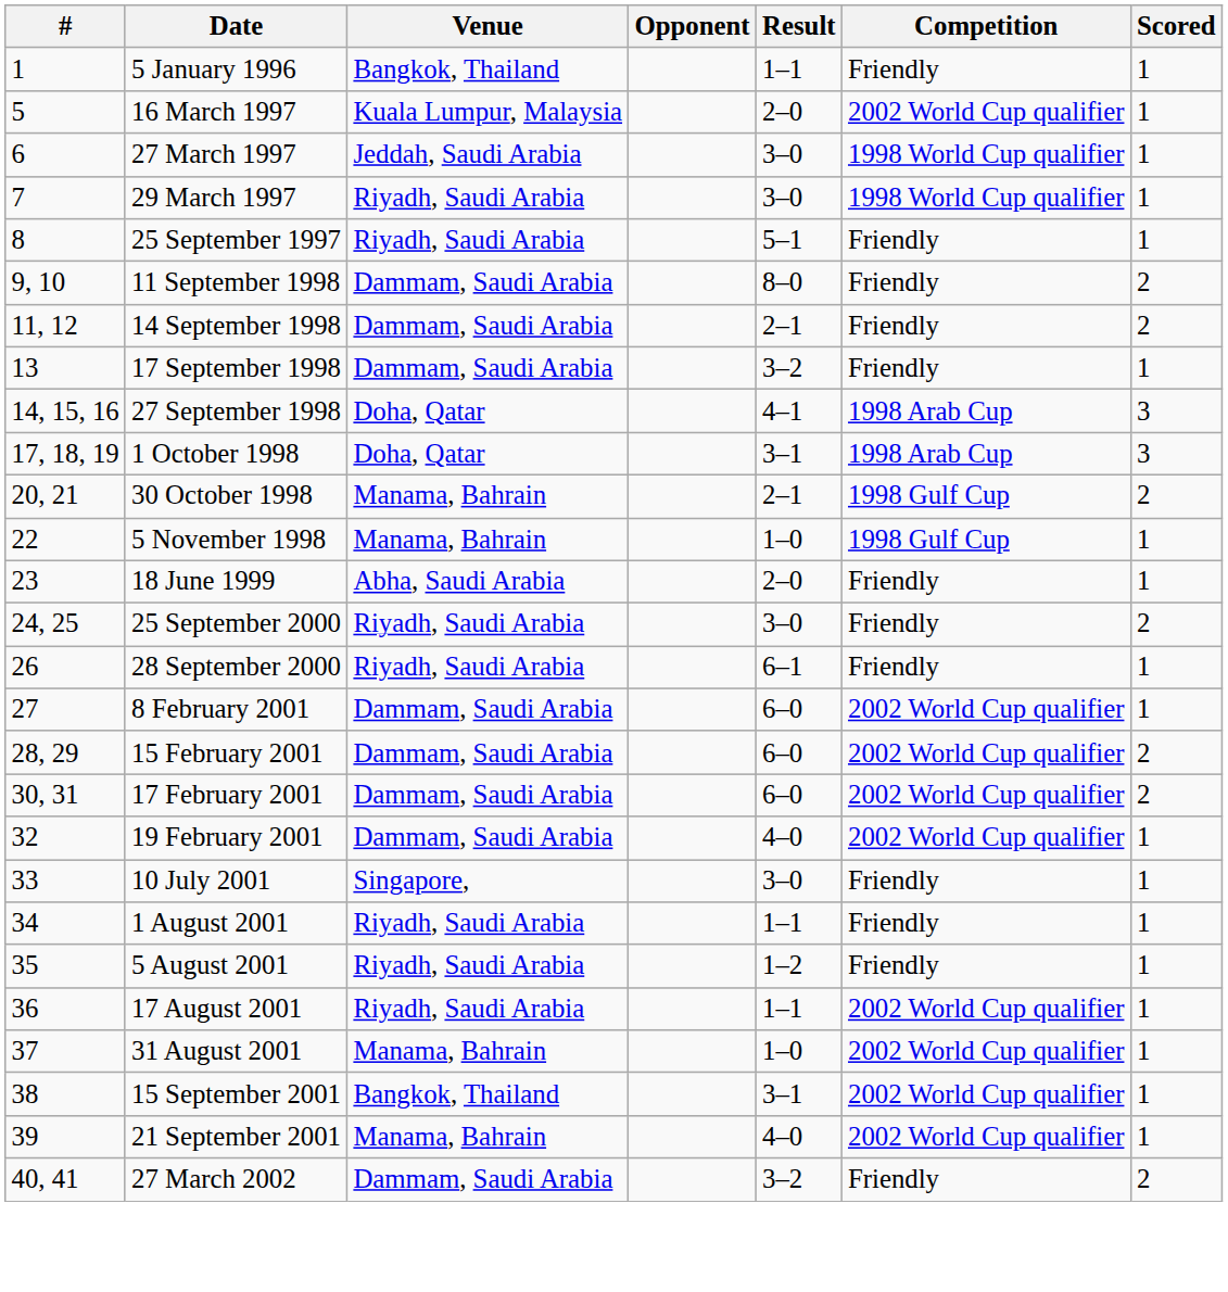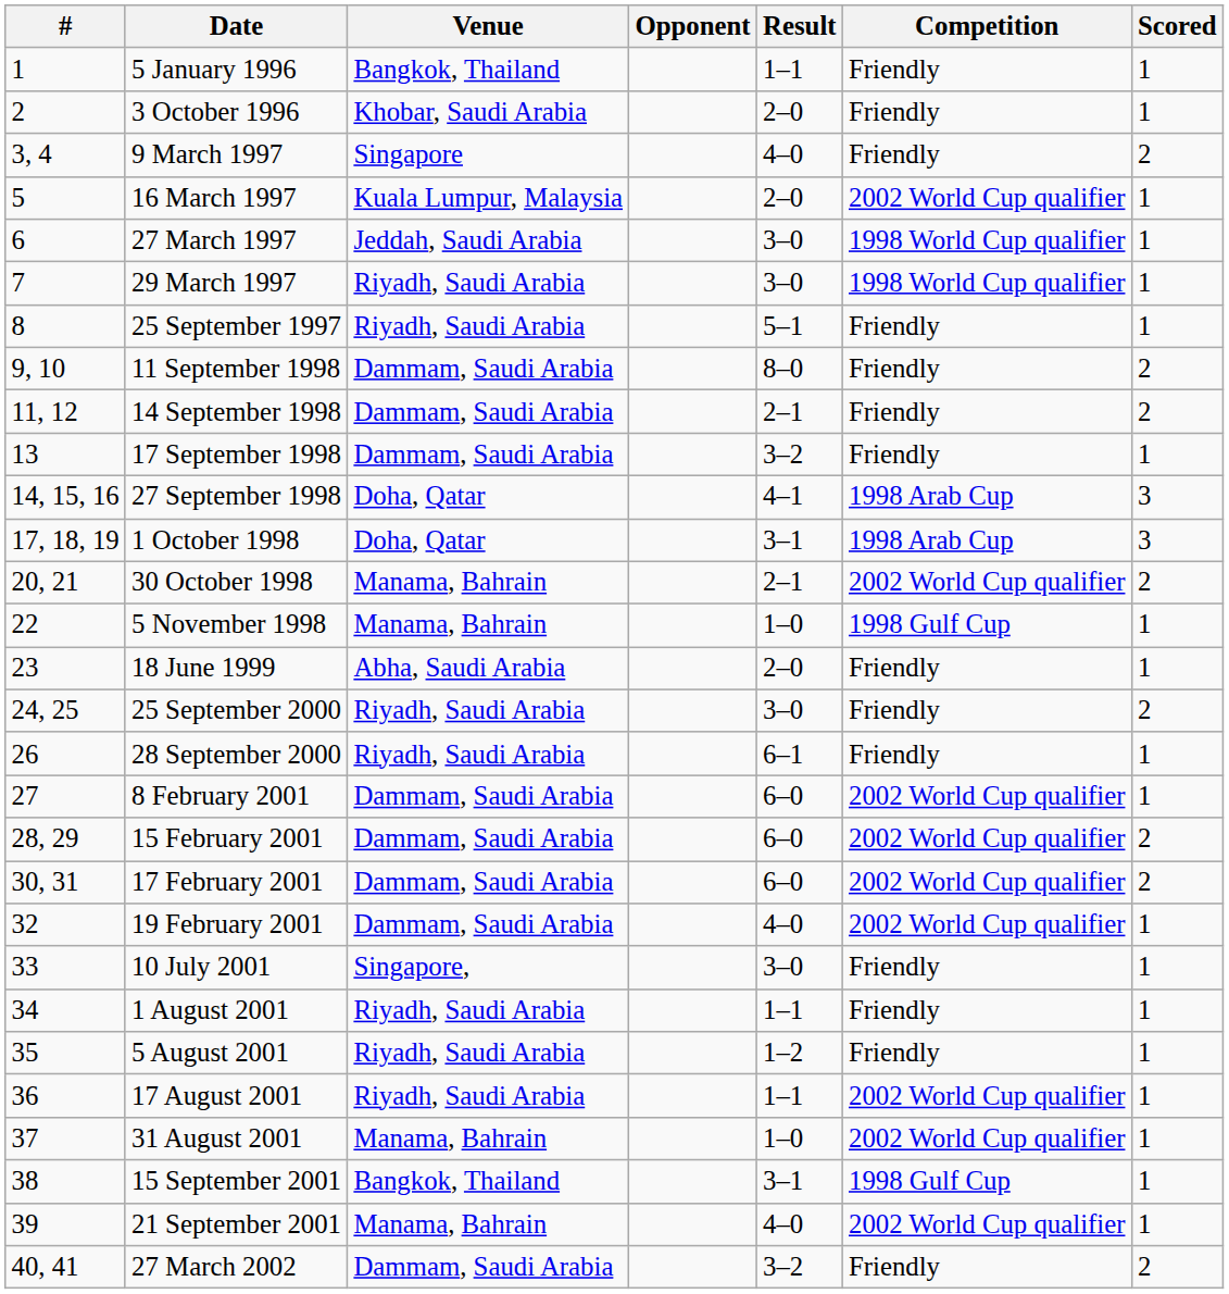 <table class="wikitable collapsible collapsed">
 <tr>
 <th>#</th>
 <th>Date</th>
 <th>Venue</th>
 <th>Opponent</th>
 <th>Result</th>
 <th>Competition</th>
 <th>Scored</th>
 </tr>
 <tr>
 <td>1</td>
 <td>5 January 1996</td>
 <td><a href='#'>Bangkok</a>, <a href='#'>Thailand</a></td>
 <td></td>
 <td>1–1</td>
 <td>Friendly</td>
 <td>1</td>
+</tr>
+<tr>
+<td>2</td>
+<td>3 October 1996</td>
+<td><a href='#'>Khobar</a>, <a href='#'>Saudi Arabia</a></td>
+<td></td>
+<td>2–0</td>
+<td>Friendly</td>
+<td>1</td>
+</tr>
+<tr>
+<td>3, 4</td>
+<td>9 March 1997</td>
+<td><a href='#'>Singapore</a></td>
+<td></td>
+<td>4–0</td>
+<td>Friendly</td>
+<td>2</td>
 </tr>
 <tr>
 <td>5</td>
 <td>16 March 1997</td>
 <td><a href='#'>Kuala Lumpur</a>, <a href='#'>Malaysia</a></td>
 <td></td>
 <td>2–0</td>
 <td><a href='#'>2002 World Cup qualifier</a></td>
 <td>1</td>
 </tr>
 <tr>
 <td>6</td>
 <td>27 March 1997</td>
 <td><a href='#'>Jeddah</a>, <a href='#'>Saudi Arabia</a></td>
 <td></td>
 <td>3–0</td>
 <td><a href='#'>1998 World Cup qualifier</a></td>
 <td>1</td>
 </tr>
 <tr>
 <td>7</td>
 <td>29 March 1997</td>
 <td><a href='#'>Riyadh</a>, <a href='#'>Saudi Arabia</a></td>
 <td></td>
 <td>3–0</td>
 <td><a href='#'>1998 World Cup qualifier</a></td>
 <td>1</td>
 </tr>
 <tr>
 <td>8</td>
 <td>25 September 1997</td>
 <td><a href='#'>Riyadh</a>, <a href='#'>Saudi Arabia</a></td>
 <td></td>
 <td>5–1</td>
 <td>Friendly</td>
 <td>1</td>
 </tr>
 <tr>
 <td>9, 10</td>
 <td>11 September 1998</td>
 <td><a href='#'>Dammam</a>, <a href='#'>Saudi Arabia</a></td>
 <td></td>
 <td>8–0</td>
 <td>Friendly</td>
 <td>2</td>
 </tr>
 <tr>
 <td>11, 12</td>
 <td>14 September 1998</td>
 <td><a href='#'>Dammam</a>, <a href='#'>Saudi Arabia</a></td>
 <td></td>
 <td>2–1</td>
 <td>Friendly</td>
 <td>2</td>
 </tr>
 <tr>
 <td>13</td>
 <td>17 September 1998</td>
 <td><a href='#'>Dammam</a>, <a href='#'>Saudi Arabia</a></td>
 <td></td>
 <td>3–2</td>
 <td>Friendly</td>
 <td>1</td>
 </tr>
 <tr>
 <td>14, 15, 16</td>
 <td>27 September 1998</td>
 <td><a href='#'>Doha</a>, <a href='#'>Qatar</a></td>
 <td></td>
 <td>4–1</td>
 <td><a href='#'>1998 Arab Cup</a></td>
 <td>3</td>
 </tr>
 <tr>
 <td>17, 18, 19</td>
 <td>1 October 1998</td>
 <td><a href='#'>Doha</a>, <a href='#'>Qatar</a></td>
 <td></td>
 <td>3–1</td>
 <td><a href='#'>1998 Arab Cup</a></td>
 <td>3</td>
 </tr>
 <tr>
 <td>20, 21</td>
 <td>30 October 1998</td>
 <td><a href='#'>Manama</a>, <a href='#'>Bahrain</a></td>
 <td></td>
 <td>2–1</td>
-<td><a href='#'>1998 Gulf Cup</a></td>
+<td><a href='#'>2002 World Cup qualifier</a></td>
 <td>2</td>
 </tr>
 <tr>
 <td>22</td>
 <td>5 November 1998</td>
 <td><a href='#'>Manama</a>, <a href='#'>Bahrain</a></td>
 <td></td>
 <td>1–0</td>
 <td><a href='#'>1998 Gulf Cup</a></td>
 <td>1</td>
 </tr>
 <tr>
 <td>23</td>
 <td>18 June 1999</td>
 <td><a href='#'>Abha</a>, <a href='#'>Saudi Arabia</a></td>
 <td></td>
 <td>2–0</td>
 <td>Friendly</td>
 <td>1</td>
 </tr>
 <tr>
 <td>24, 25</td>
 <td>25 September 2000</td>
 <td><a href='#'>Riyadh</a>, <a href='#'>Saudi Arabia</a></td>
 <td></td>
 <td>3–0</td>
 <td>Friendly</td>
 <td>2</td>
 </tr>
 <tr>
 <td>26</td>
 <td>28 September 2000</td>
 <td><a href='#'>Riyadh</a>, <a href='#'>Saudi Arabia</a></td>
 <td></td>
 <td>6–1</td>
 <td>Friendly</td>
 <td>1</td>
 </tr>
 <tr>
 <td>27</td>
 <td>8 February 2001</td>
 <td><a href='#'>Dammam</a>, <a href='#'>Saudi Arabia</a></td>
 <td></td>
 <td>6–0</td>
 <td><a href='#'>2002 World Cup qualifier</a></td>
 <td>1</td>
 </tr>
 <tr>
 <td>28, 29</td>
 <td>15 February 2001</td>
 <td><a href='#'>Dammam</a>, <a href='#'>Saudi Arabia</a></td>
 <td></td>
 <td>6–0</td>
 <td><a href='#'>2002 World Cup qualifier</a></td>
 <td>2</td>
 </tr>
 <tr>
 <td>30, 31</td>
 <td>17 February 2001</td>
 <td><a href='#'>Dammam</a>, <a href='#'>Saudi Arabia</a></td>
 <td></td>
 <td>6–0</td>
 <td><a href='#'>2002 World Cup qualifier</a></td>
 <td>2</td>
 </tr>
 <tr>
 <td>32</td>
 <td>19 February 2001</td>
 <td><a href='#'>Dammam</a>, <a href='#'>Saudi Arabia</a></td>
 <td></td>
 <td>4–0</td>
 <td><a href='#'>2002 World Cup qualifier</a></td>
 <td>1</td>
 </tr>
 <tr>
 <td>33</td>
 <td>10 July 2001</td>
 <td><a href='#'>Singapore</a>,</td>
 <td></td>
 <td>3–0</td>
 <td>Friendly</td>
 <td>1</td>
 </tr>
 <tr>
 <td>34</td>
 <td>1 August 2001</td>
 <td><a href='#'>Riyadh</a>, <a href='#'>Saudi Arabia</a></td>
 <td></td>
 <td>1–1</td>
 <td>Friendly</td>
 <td>1</td>
 </tr>
 <tr>
 <td>35</td>
 <td>5 August 2001</td>
 <td><a href='#'>Riyadh</a>, <a href='#'>Saudi Arabia</a></td>
 <td></td>
 <td>1–2</td>
 <td>Friendly</td>
 <td>1</td>
 </tr>
 <tr>
 <td>36</td>
 <td>17 August 2001</td>
 <td><a href='#'>Riyadh</a>, <a href='#'>Saudi Arabia</a></td>
 <td></td>
 <td>1–1</td>
 <td><a href='#'>2002 World Cup qualifier</a></td>
 <td>1</td>
 </tr>
 <tr>
 <td>37</td>
 <td>31 August 2001</td>
 <td><a href='#'>Manama</a>, <a href='#'>Bahrain</a></td>
 <td></td>
 <td>1–0</td>
 <td><a href='#'>2002 World Cup qualifier</a></td>
 <td>1</td>
 </tr>
 <tr>
 <td>38</td>
 <td>15 September 2001</td>
 <td><a href='#'>Bangkok</a>, <a href='#'>Thailand</a></td>
 <td></td>
 <td>3–1</td>
-<td><a href='#'>2002 World Cup qualifier</a></td>
+<td><a href='#'>1998 Gulf Cup</a></td>
 <td>1</td>
 </tr>
 <tr>
 <td>39</td>
 <td>21 September 2001</td>
 <td><a href='#'>Manama</a>, <a href='#'>Bahrain</a></td>
 <td></td>
 <td>4–0</td>
 <td><a href='#'>2002 World Cup qualifier</a></td>
 <td>1</td>
 </tr>
 <tr>
 <td>40, 41</td>
 <td>27 March 2002</td>
 <td><a href='#'>Dammam</a>, <a href='#'>Saudi Arabia</a></td>
 <td></td>
 <td>3–2</td>
 <td>Friendly</td>
 <td>2</td>
 </tr>
 </table>
